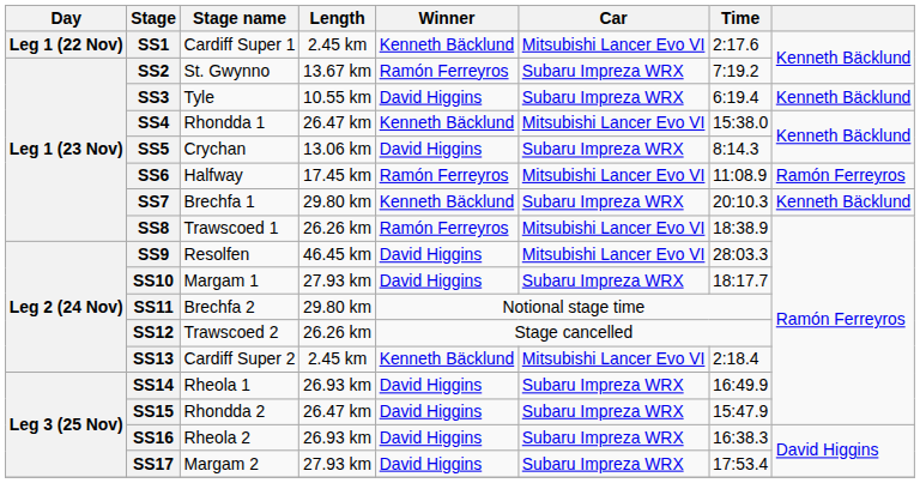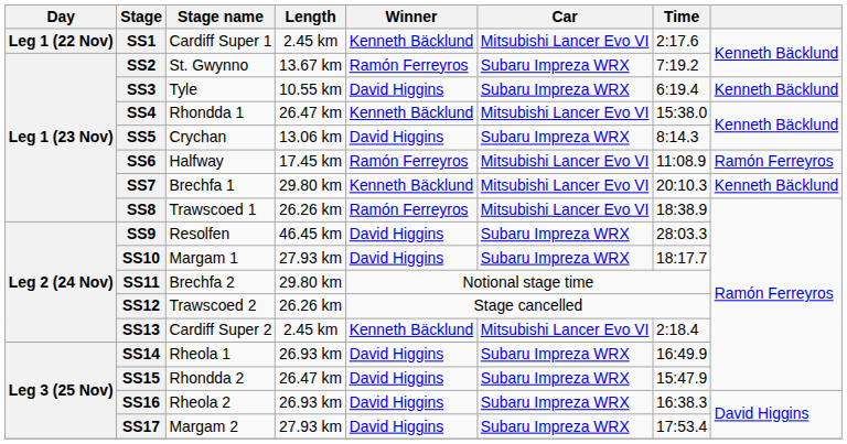 <table class="wikitable" style="font-size: 85%;">
 <tr>
 <th>Day</th>
 <th>Stage</th>
 <th>Stage name</th>
 <th>Length</th>
 <th>Winner</th>
 <th>Car</th>
 <th>Time</th>
 <th></th>
 </tr>
 <tr>
 <th rowspan="1">Leg 1 (22 Nov)</th>
 <th>SS1</th>
 <td>Cardiff Super 1</td>
 <td align="center">2.45 km</td>
 <td> <a href='#'>Kenneth Bäcklund</a></td>
 <td><a href='#'>Mitsubishi Lancer Evo VI</a></td>
 <td>2:17.6</td>
 <td rowspan="2"> <a href='#'>Kenneth Bäcklund</a></td>
 </tr>
 <tr>
 <th rowspan="7">Leg 1 (23 Nov)</th>
 <th>SS2</th>
 <td>St. Gwynno</td>
 <td align="center">13.67 km</td>
 <td> <a href='#'>Ramón Ferreyros</a></td>
 <td><a href='#'>Subaru Impreza WRX</a></td>
 <td>7:19.2</td>
 </tr>
 <tr>
 <th>SS3</th>
 <td>Tyle</td>
 <td align="center">10.55 km</td>
 <td> <a href='#'>David Higgins</a></td>
 <td><a href='#'>Subaru Impreza WRX</a></td>
 <td>6:19.4</td>
 <td rowspan="1"> <a href='#'>Kenneth Bäcklund</a></td>
 </tr>
 <tr>
 <th>SS4</th>
 <td>Rhondda 1</td>
 <td align="center">26.47 km</td>
 <td> <a href='#'>Kenneth Bäcklund</a></td>
 <td><a href='#'>Mitsubishi Lancer Evo VI</a></td>
 <td>15:38.0</td>
 <td rowspan="2"> <a href='#'>Kenneth Bäcklund</a></td>
 </tr>
 <tr>
 <th>SS5</th>
 <td>Crychan</td>
 <td align="center">13.06 km</td>
 <td> <a href='#'>David Higgins</a></td>
 <td><a href='#'>Subaru Impreza WRX</a></td>
 <td>8:14.3</td>
 </tr>
 <tr>
 <th>SS6</th>
 <td>Halfway</td>
 <td align="center">17.45 km</td>
 <td> <a href='#'>Ramón Ferreyros</a></td>
 <td><a href='#'>Mitsubishi Lancer Evo VI</a></td>
 <td>11:08.9</td>
 <td rowspan="1"> <a href='#'>Ramón Ferreyros</a></td>
 </tr>
 <tr>
 <th>SS7</th>
 <td>Brechfa 1</td>
 <td align="center">29.80 km</td>
 <td> <a href='#'>Kenneth Bäcklund</a></td>
-<td><a href='#'>Subaru Impreza WRX</a></td>
+<td><a href='#'>Mitsubishi Lancer Evo VI</a></td>
 <td>20:10.3</td>
 <td rowspan="1"> <a href='#'>Kenneth Bäcklund</a></td>
 </tr>
 <tr>
 <th>SS8</th>
 <td>Trawscoed 1</td>
 <td align="center">26.26 km</td>
 <td> <a href='#'>Ramón Ferreyros</a></td>
 <td><a href='#'>Mitsubishi Lancer Evo VI</a></td>
 <td>18:38.9</td>
 <td rowspan="8"> <a href='#'>Ramón Ferreyros</a></td>
 </tr>
 <tr>
 <th rowspan="5">Leg 2 (24 Nov)</th>
 <th>SS9</th>
 <td>Resolfen</td>
 <td align="center">46.45 km</td>
 <td> <a href='#'>David Higgins</a></td>
-<td><a href='#'>Mitsubishi Lancer Evo VI</a></td>
+<td><a href='#'>Subaru Impreza WRX</a></td>
 <td>28:03.3</td>
 </tr>
 <tr>
 <th>SS10</th>
 <td>Margam 1</td>
 <td align="center">27.93 km</td>
 <td> <a href='#'>David Higgins</a></td>
 <td><a href='#'>Subaru Impreza WRX</a></td>
 <td>18:17.7</td>
 </tr>
 <tr>
 <th>SS11</th>
 <td>Brechfa 2</td>
 <td align="center">29.80 km</td>
 <td colspan="3" align="center">Notional stage time</td>
 </tr>
 <tr>
 <th>SS12</th>
 <td>Trawscoed 2</td>
 <td align="center">26.26 km</td>
 <td colspan="3" align="center">Stage cancelled</td>
 </tr>
 <tr>
 <th>SS13</th>
 <td>Cardiff Super 2</td>
 <td align="center">2.45 km</td>
 <td> <a href='#'>Kenneth Bäcklund</a></td>
 <td><a href='#'>Mitsubishi Lancer Evo VI</a></td>
 <td>2:18.4</td>
 </tr>
 <tr>
 <th rowspan="4">Leg 3 (25 Nov)</th>
 <th>SS14</th>
 <td>Rheola 1</td>
 <td align="center">26.93 km</td>
 <td> <a href='#'>David Higgins</a></td>
 <td><a href='#'>Subaru Impreza WRX</a></td>
 <td>16:49.9</td>
 </tr>
 <tr>
 <th>SS15</th>
 <td>Rhondda 2</td>
 <td align="center">26.47 km</td>
 <td> <a href='#'>David Higgins</a></td>
 <td><a href='#'>Subaru Impreza WRX</a></td>
 <td>15:47.9</td>
 </tr>
 <tr>
 <th>SS16</th>
 <td>Rheola 2</td>
 <td align="center">26.93 km</td>
 <td> <a href='#'>David Higgins</a></td>
 <td><a href='#'>Subaru Impreza WRX</a></td>
 <td>16:38.3</td>
 <td rowspan="2"> <a href='#'>David Higgins</a></td>
 </tr>
 <tr>
 <th>SS17</th>
 <td>Margam 2</td>
 <td align="center">27.93 km</td>
 <td> <a href='#'>David Higgins</a></td>
 <td><a href='#'>Subaru Impreza WRX</a></td>
 <td>17:53.4</td>
 </tr>
 <tr>
 </tr>
 </table>
